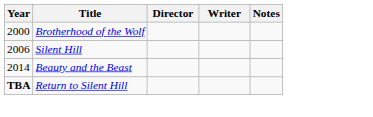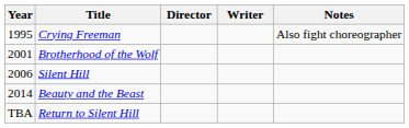 <table class="wikitable">
 <tr>
 <th>Year</th>
 <th>Title</th>
 <th width=65>Director</th>
 <th width=65>Writer</th>
 <th>Notes</th>
 </tr>
 <tr>
-<td>2000</td>
+<td>1995</td>
+<td><em><a href='#'>Crying Freeman</a></em></td>
+<td></td>
+<td></td>
+<td>Also fight choreographer</td>
+</tr>
+<tr>
+<td>2001</td>
 <td><em><a href='#'>Brotherhood of the Wolf</a></em></td>
 <td></td>
 <td></td>
 <td></td>
 </tr>
 <tr>
 <td>2006</td>
 <td><em><a href='#'>Silent Hill</a></em></td>
 <td></td>
 <td></td>
 <td></td>
 </tr>
 <tr>
 <td>2014</td>
 <td><em><a href='#'>Beauty and the Beast</a></em></td>
 <td></td>
 <td></td>
 <td></td>
 </tr>
 <tr>
-<td><strong>TBA</strong></td>
+<td>TBA</td>
 <td><em><a href='#'>Return to Silent Hill</a></em></td>
 <td></td>
 <td></td>
 <td></td>
 </tr>
 </table>
